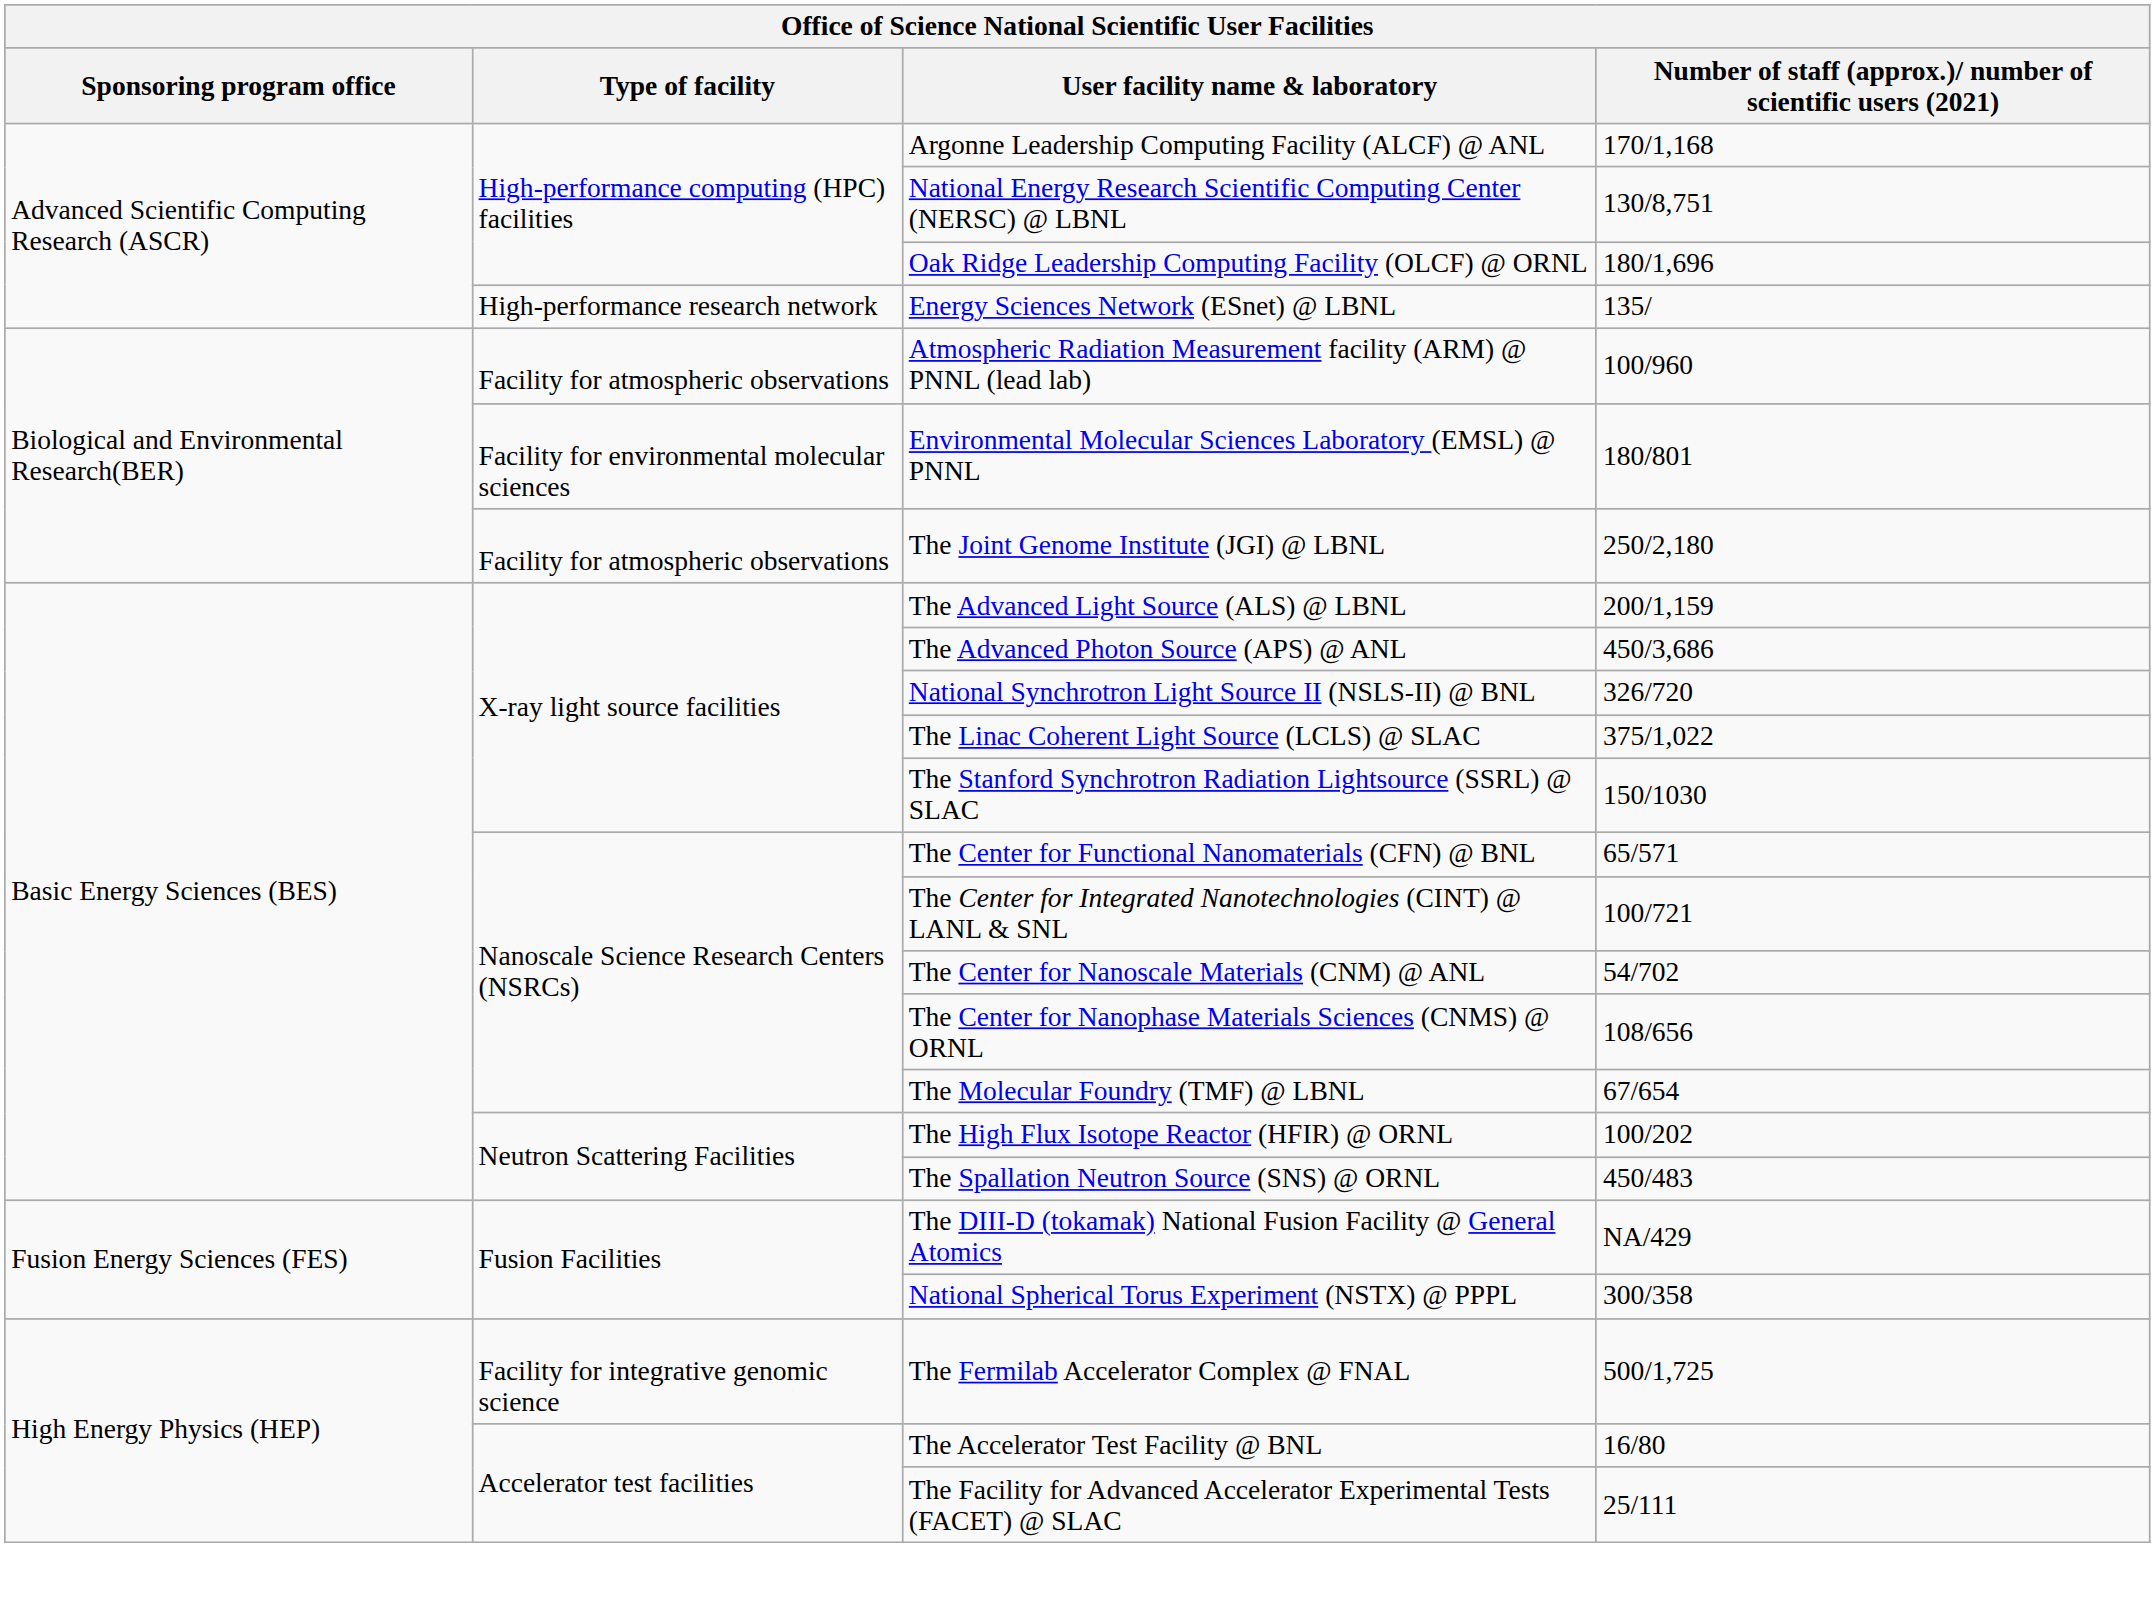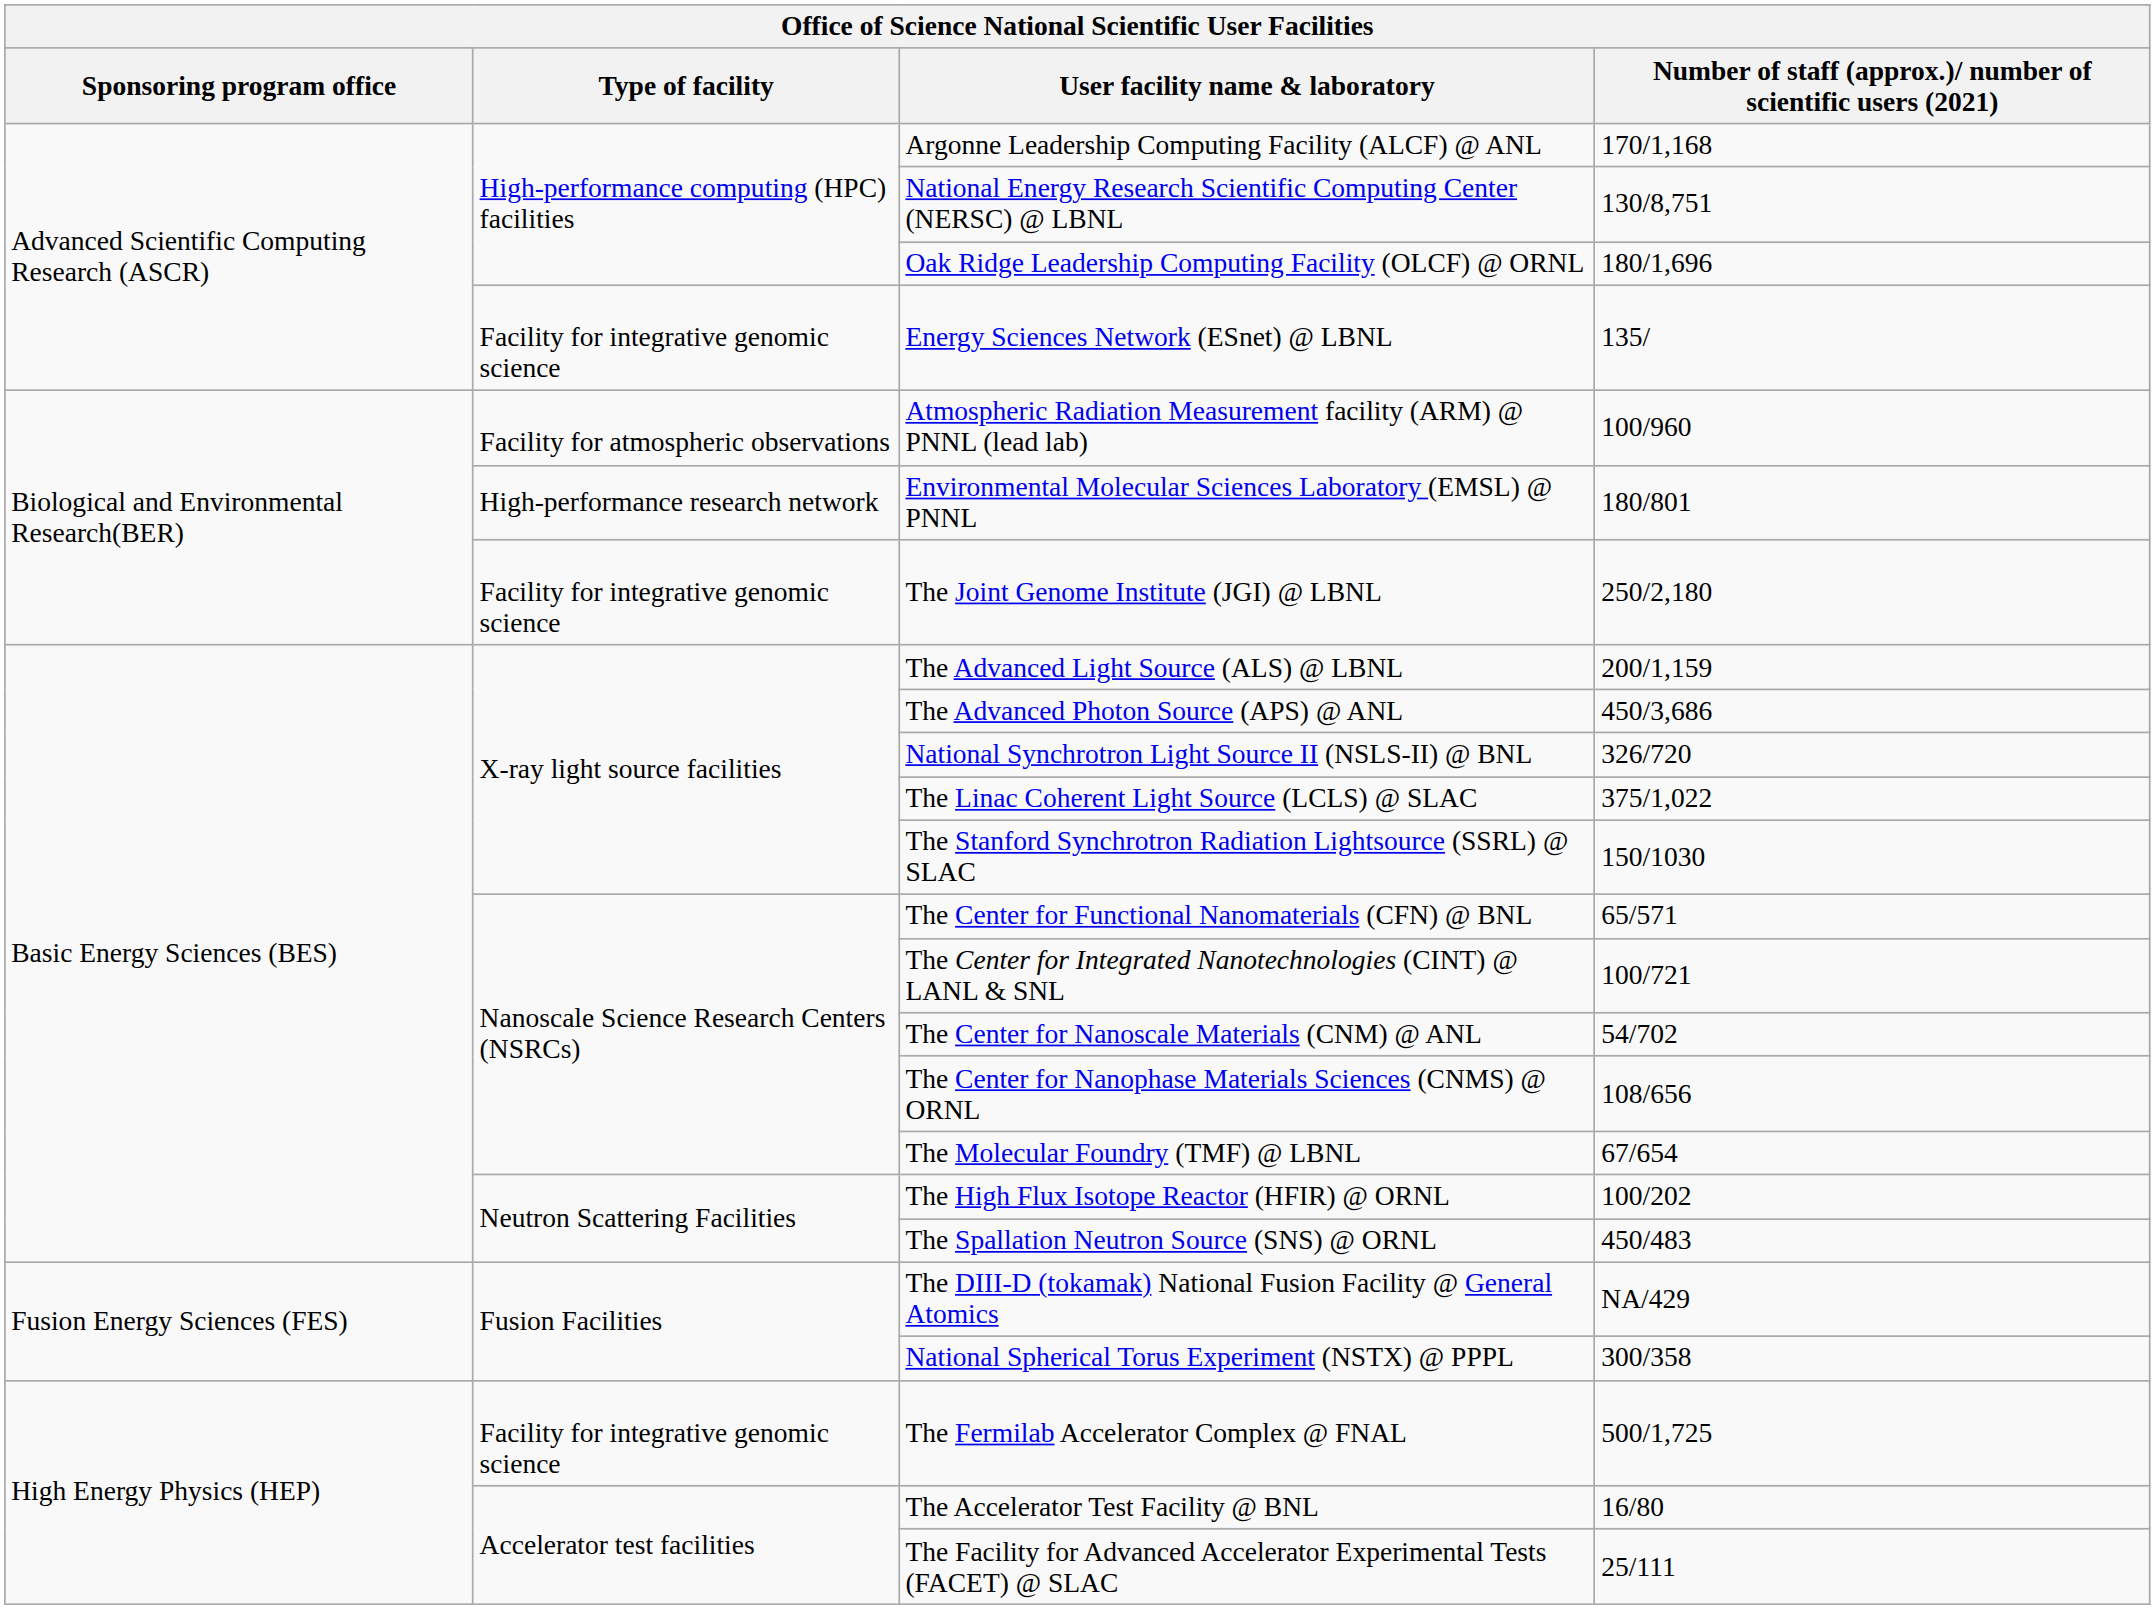 <table class="wikitable sortable">
 <tr>
 <th colspan="4">Office of Science National Scientific User Facilities</th>
 </tr>
 <tr>
 <th>Sponsoring program office</th>
 <th>Type of facility</th>
 <th>User facility name & laboratory</th>
 <th>Number of staff (approx.)/ number of scientific users (2021)</th>
 </tr>
 <tr>
 <td rowspan="4">Advanced Scientific Computing Research (ASCR)</td>
 <td rowspan="3"><a href='#'>High-performance computing</a> (HPC) facilities<br></td>
 <td>Argonne Leadership Computing Facility (ALCF) @ ANL</td>
 <td>170/1,168</td>
 </tr>
 <tr>
 <td><a href='#'>National Energy Research Scientific Computing Center</a> (NERSC) @ LBNL<br></td>
 <td>130/8,751</td>
 </tr>
 <tr>
 <td><a href='#'>Oak Ridge Leadership Computing Facility</a> (OLCF) @ ORNL<br></td>
 <td>180/1,696</td>
 </tr>
 <tr>
-<td>High-performance research network</td>
+<td><br>Facility for integrative genomic science</td>
 <td><a href='#'>Energy Sciences Network</a> (ESnet) @ LBNL</td>
 <td>135/</td>
 </tr>
 <tr>
 <td rowspan="3">Biological and Environmental Research(BER)</td>
 <td><br>Facility for atmospheric observations</td>
 <td><a href='#'>Atmospheric Radiation Measurement</a> facility (ARM) @ PNNL (lead lab)</td>
 <td>100/960</td>
 </tr>
 <tr>
-<td><br>Facility for environmental molecular sciences</td>
+<td>High-performance research network</td>
 <td><a href='#'>Environmental Molecular Sciences Laboratory </a> (EMSL) @ PNNL</td>
 <td>180/801</td>
 </tr>
 <tr>
-<td><br>Facility for atmospheric observations</td>
+<td><br>Facility for integrative genomic science</td>
 <td>The <a href='#'>Joint Genome Institute</a> (JGI) @ LBNL</td>
 <td>250/2,180</td>
 </tr>
 <tr>
 <td rowspan="12">Basic Energy Sciences (BES)</td>
 <td rowspan="5">X-ray light source facilities</td>
 <td>The <a href='#'>Advanced Light Source</a> (ALS) @ LBNL</td>
 <td>200/1,159</td>
 </tr>
 <tr>
 <td>The <a href='#'>Advanced Photon Source</a> (APS) @ ANL</td>
 <td>450/3,686</td>
 </tr>
 <tr>
 <td><a href='#'>National Synchrotron Light Source II</a> (NSLS-II) @ BNL</td>
 <td>326/720</td>
 </tr>
 <tr>
 <td>The <a href='#'>Linac Coherent Light Source</a> (LCLS) @ SLAC</td>
 <td>375/1,022</td>
 </tr>
 <tr>
 <td>The <a href='#'>Stanford Synchrotron Radiation Lightsource</a> (SSRL) @ SLAC</td>
 <td>150/1030</td>
 </tr>
 <tr>
 <td rowspan="5">Nanoscale Science Research Centers (NSRCs)<br></td>
 <td>The <a href='#'>Center for Functional Nanomaterials</a> (CFN) @ BNL</td>
 <td>65/571</td>
 </tr>
 <tr>
 <td>The <em>Center for Integrated Nanotechnologies</em> (CINT) @ LANL & SNL</td>
 <td>100/721</td>
 </tr>
 <tr>
 <td>The <a href='#'>Center for Nanoscale Materials</a> (CNM) @ ANL</td>
 <td>54/702</td>
 </tr>
 <tr>
 <td>The <a href='#'>Center for Nanophase Materials Sciences</a> (CNMS) @ ORNL</td>
 <td>108/656</td>
 </tr>
 <tr>
 <td>The <a href='#'>Molecular Foundry</a> (TMF) @ LBNL</td>
 <td>67/654</td>
 </tr>
 <tr>
 <td rowspan="2">Neutron Scattering Facilities<br></td>
 <td>The <a href='#'>High Flux Isotope Reactor</a> (HFIR) @ ORNL</td>
 <td>100/202</td>
 </tr>
 <tr>
 <td>The <a href='#'>Spallation Neutron Source</a> (SNS) @ ORNL</td>
 <td>450/483</td>
 </tr>
 <tr>
 <td rowspan="2">Fusion Energy Sciences (FES)</td>
 <td rowspan="2">Fusion Facilities</td>
 <td>The <a href='#'>DIII-D (tokamak)</a> National Fusion Facility @ <a href='#'>General Atomics</a></td>
 <td>NA/429</td>
 </tr>
 <tr>
 <td><a href='#'>National Spherical Torus Experiment</a> (NSTX) @ PPPL</td>
 <td>300/358</td>
 </tr>
 <tr>
 <td rowspan="3">High Energy Physics (HEP)</td>
 <td><br>Facility for integrative genomic science</td>
 <td>The <a href='#'>Fermilab</a> Accelerator Complex @ FNAL</td>
 <td>500/1,725</td>
 </tr>
 <tr>
 <td rowspan="2">Accelerator test facilities</td>
 <td>The Accelerator Test Facility @ BNL</td>
 <td>16/80</td>
 </tr>
 <tr>
 <td>The Facility for Advanced Accelerator Experimental Tests (FACET) @ SLAC</td>
 <td>25/111</td>
 </tr>
 <tr>
 </tr>
 </table>
